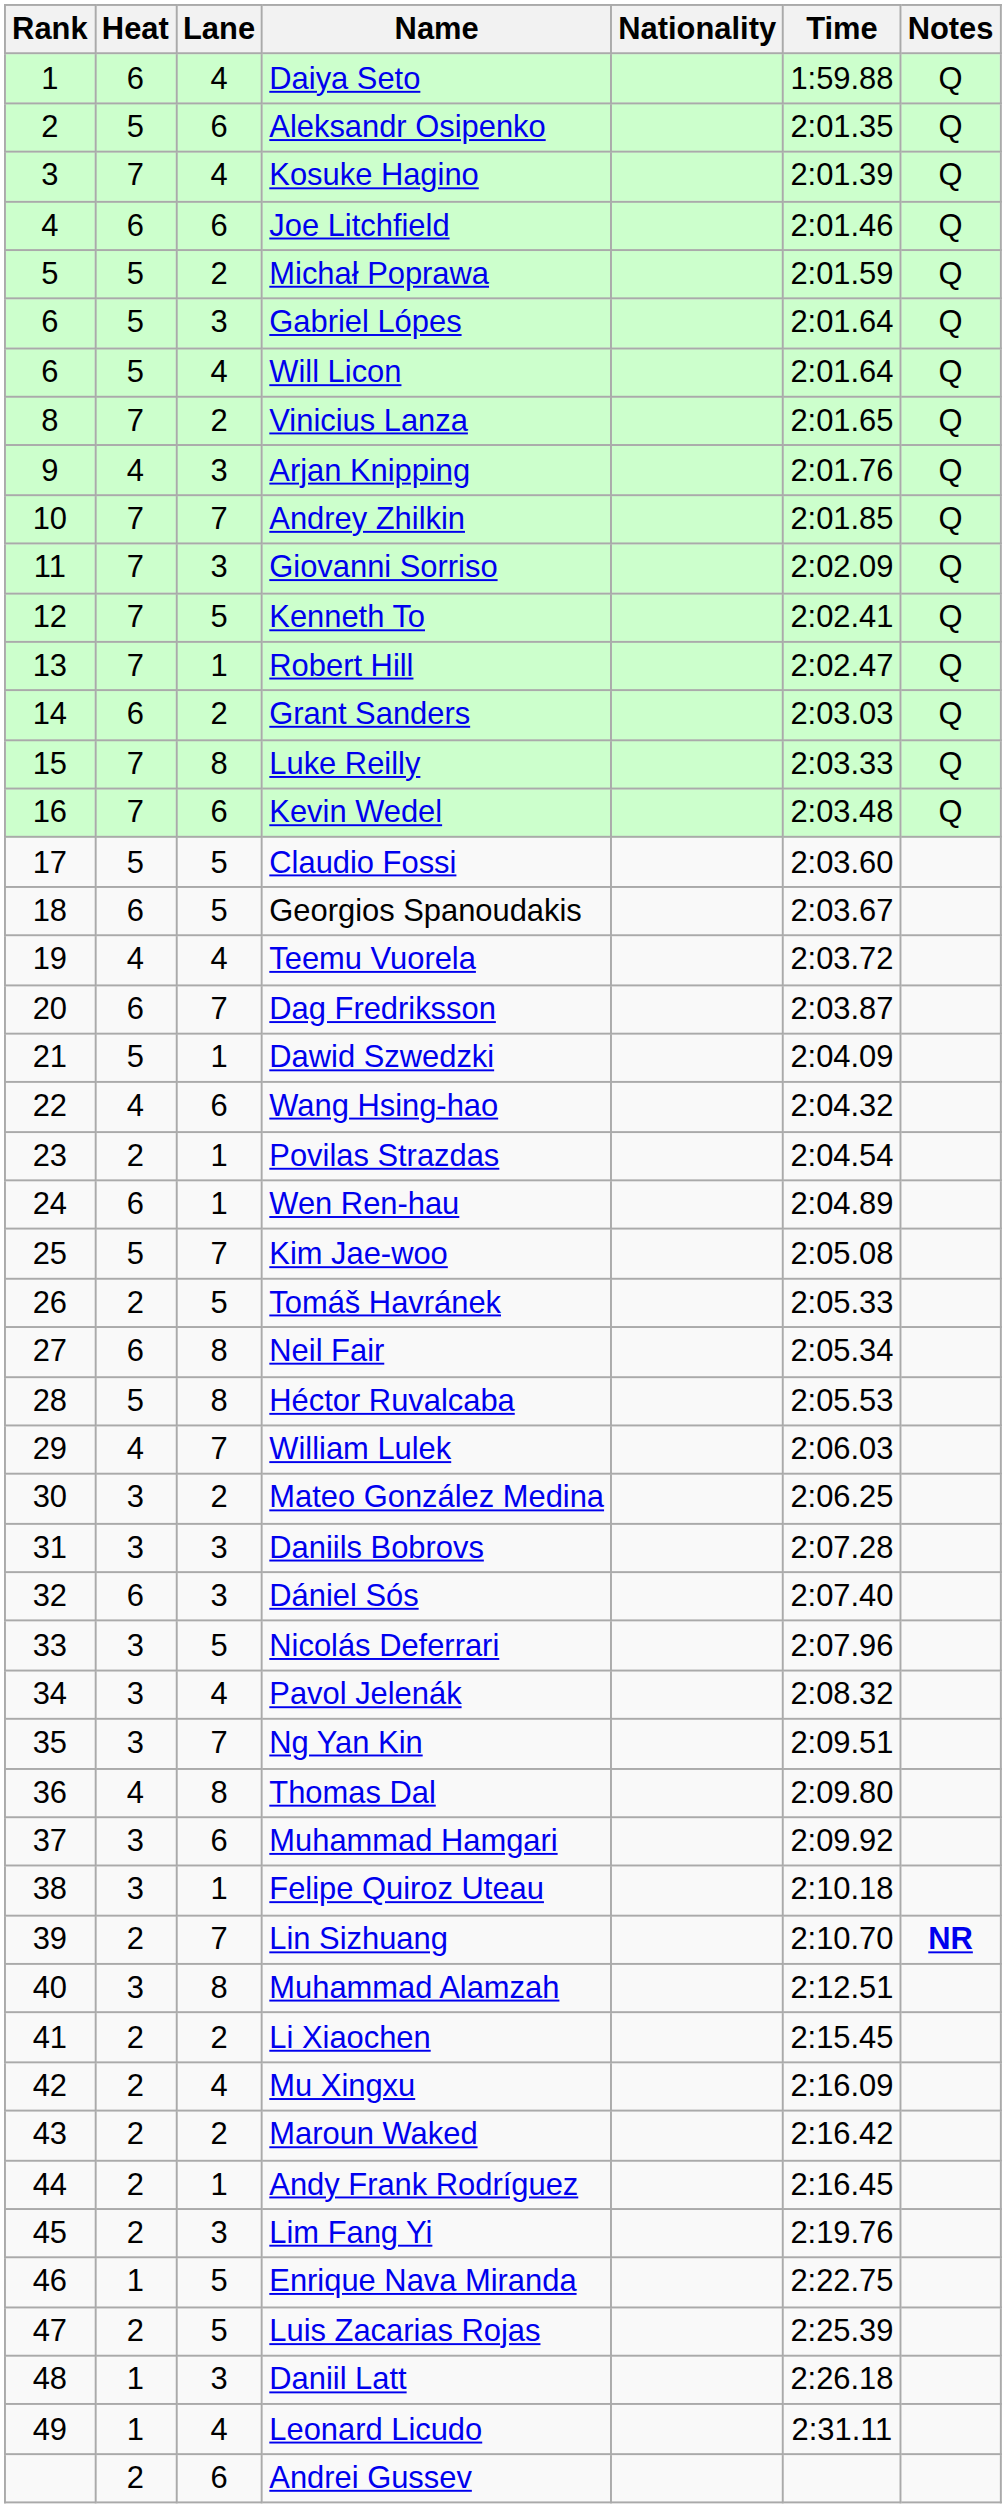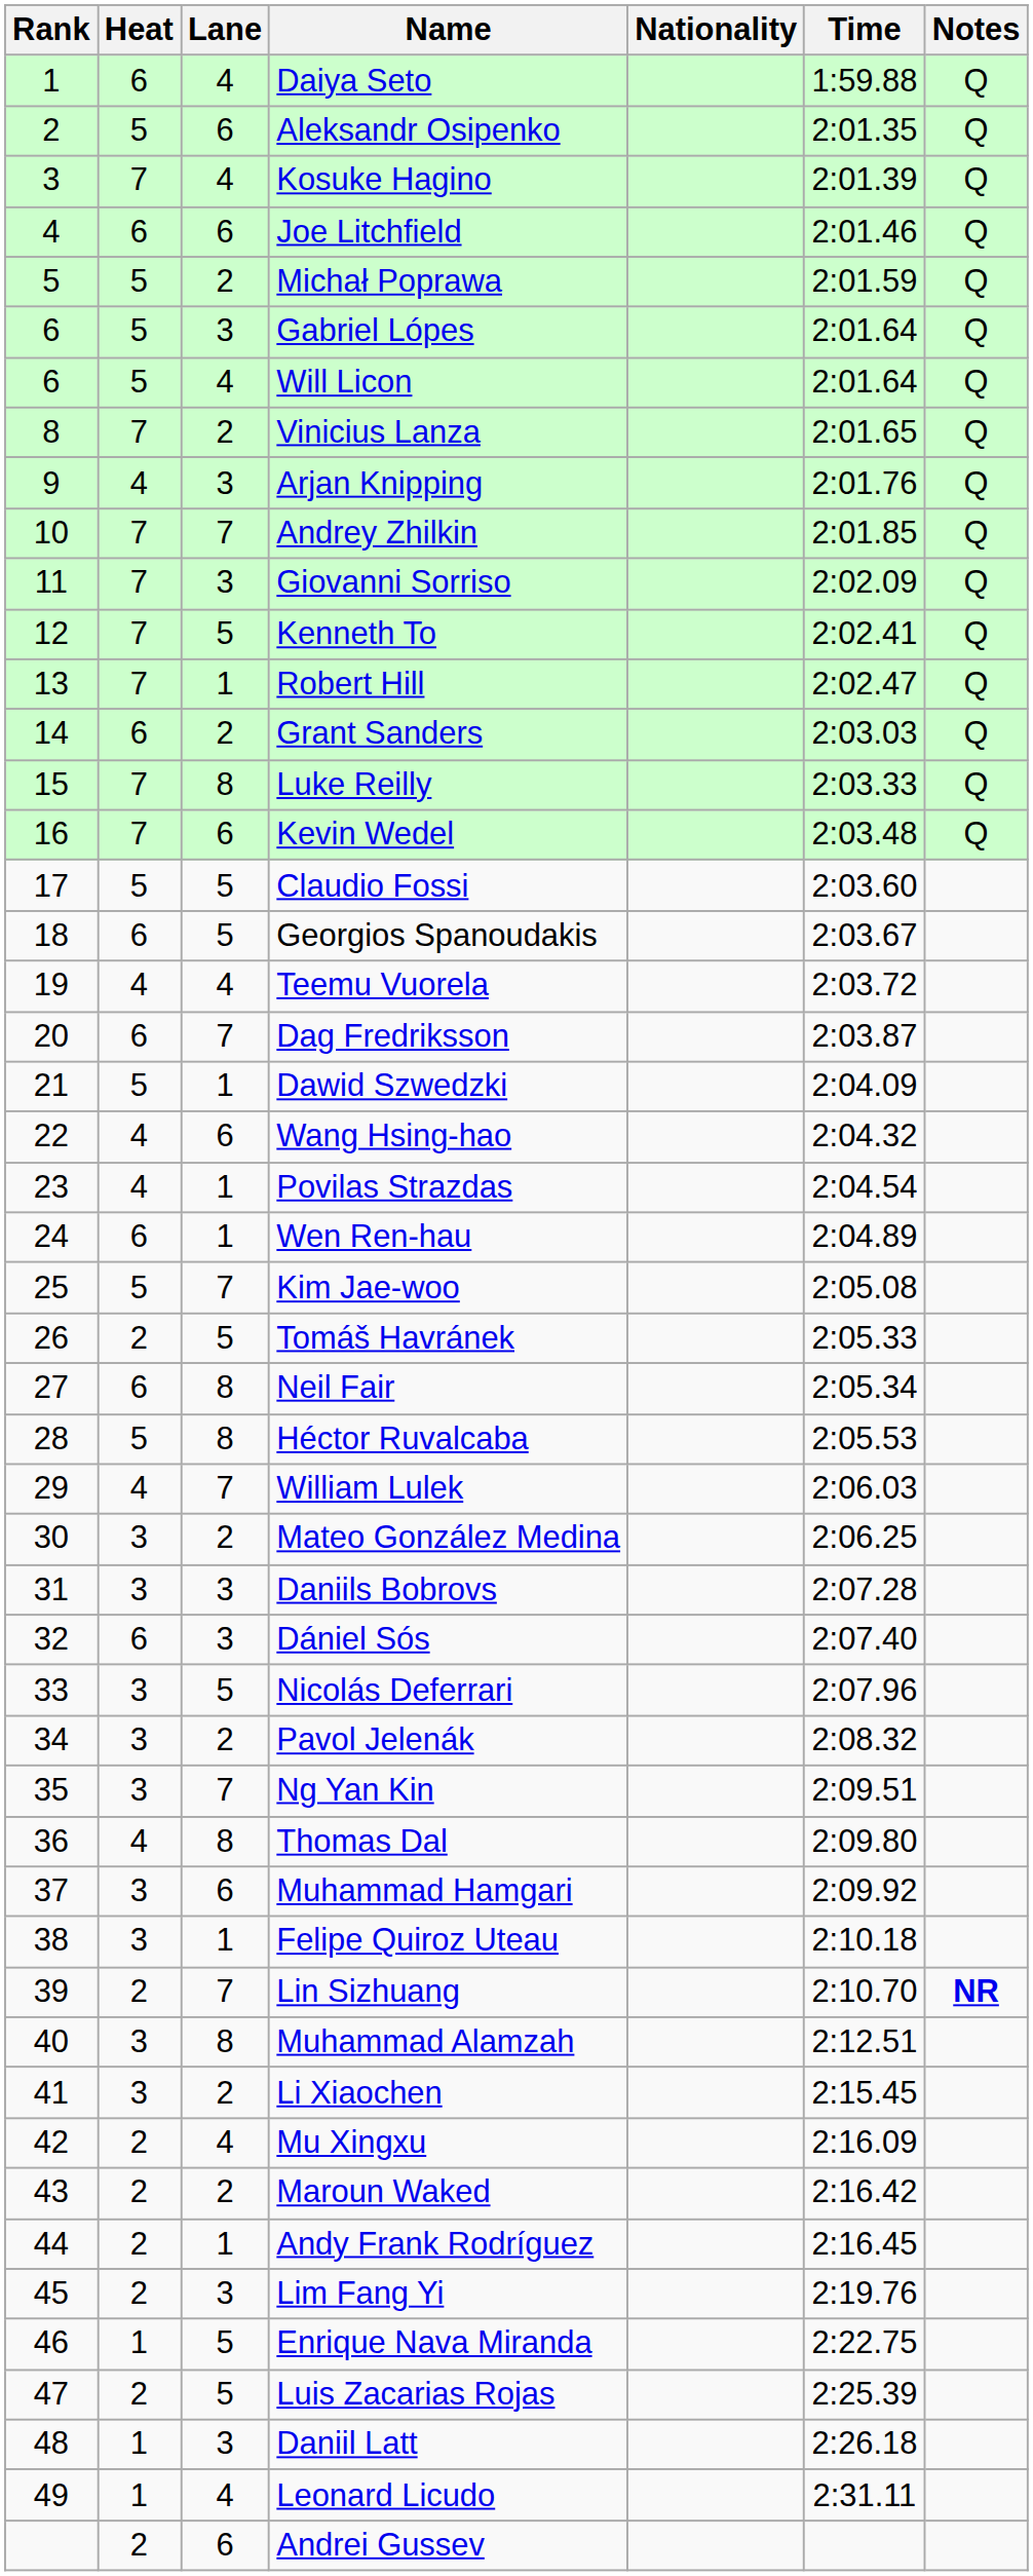 <table class="wikitable sortable" style="text-align:center">
 <tr>
 <th>Rank</th>
 <th>Heat</th>
 <th>Lane</th>
 <th>Name</th>
 <th>Nationality</th>
 <th>Time</th>
 <th>Notes</th>
 </tr>
 <tr bgcolor=ccffcc>
 <td>1</td>
 <td>6</td>
 <td>4</td>
 <td align="left"><a href='#'>Daiya Seto</a></td>
 <td align="left"></td>
 <td>1:59.88</td>
 <td>Q</td>
 </tr>
 <tr bgcolor=ccffcc>
 <td>2</td>
 <td>5</td>
 <td>6</td>
 <td align="left"><a href='#'>Aleksandr Osipenko</a></td>
 <td align="left"></td>
 <td>2:01.35</td>
 <td>Q</td>
 </tr>
 <tr bgcolor=ccffcc>
 <td>3</td>
 <td>7</td>
 <td>4</td>
 <td align="left"><a href='#'>Kosuke Hagino</a></td>
 <td align="left"></td>
 <td>2:01.39</td>
 <td>Q</td>
 </tr>
 <tr bgcolor=ccffcc>
 <td>4</td>
 <td>6</td>
 <td>6</td>
 <td align="left"><a href='#'>Joe Litchfield</a></td>
 <td align="left"></td>
 <td>2:01.46</td>
 <td>Q</td>
 </tr>
 <tr bgcolor=ccffcc>
 <td>5</td>
 <td>5</td>
 <td>2</td>
 <td align="left"><a href='#'>Michał Poprawa</a></td>
 <td align="left"></td>
 <td>2:01.59</td>
 <td>Q</td>
 </tr>
 <tr bgcolor=ccffcc>
 <td>6</td>
 <td>5</td>
 <td>3</td>
 <td align="left"><a href='#'>Gabriel Lópes</a></td>
 <td align="left"></td>
 <td>2:01.64</td>
 <td>Q</td>
 </tr>
 <tr bgcolor=ccffcc>
 <td>6</td>
 <td>5</td>
 <td>4</td>
 <td align="left"><a href='#'>Will Licon</a></td>
 <td align="left"></td>
 <td>2:01.64</td>
 <td>Q</td>
 </tr>
 <tr bgcolor=ccffcc>
 <td>8</td>
 <td>7</td>
 <td>2</td>
 <td align="left"><a href='#'>Vinicius Lanza</a></td>
 <td align="left"></td>
 <td>2:01.65</td>
 <td>Q</td>
 </tr>
 <tr bgcolor=ccffcc>
 <td>9</td>
 <td>4</td>
 <td>3</td>
 <td align="left"><a href='#'>Arjan Knipping</a></td>
 <td align="left"></td>
 <td>2:01.76</td>
 <td>Q</td>
 </tr>
 <tr bgcolor=ccffcc>
 <td>10</td>
 <td>7</td>
 <td>7</td>
 <td align="left"><a href='#'>Andrey Zhilkin</a></td>
 <td align="left"></td>
 <td>2:01.85</td>
 <td>Q</td>
 </tr>
 <tr bgcolor=ccffcc>
 <td>11</td>
 <td>7</td>
 <td>3</td>
 <td align="left"><a href='#'>Giovanni Sorriso</a></td>
 <td align="left"></td>
 <td>2:02.09</td>
 <td>Q</td>
 </tr>
 <tr bgcolor=ccffcc>
 <td>12</td>
 <td>7</td>
 <td>5</td>
 <td align="left"><a href='#'>Kenneth To</a></td>
 <td align="left"></td>
 <td>2:02.41</td>
 <td>Q</td>
 </tr>
 <tr bgcolor=ccffcc>
 <td>13</td>
 <td>7</td>
 <td>1</td>
 <td align="left"><a href='#'>Robert Hill</a></td>
 <td align="left"></td>
 <td>2:02.47</td>
 <td>Q</td>
 </tr>
 <tr bgcolor=ccffcc>
 <td>14</td>
 <td>6</td>
 <td>2</td>
 <td align="left"><a href='#'>Grant Sanders</a></td>
 <td align="left"></td>
 <td>2:03.03</td>
 <td>Q</td>
 </tr>
 <tr bgcolor=ccffcc>
 <td>15</td>
 <td>7</td>
 <td>8</td>
 <td align="left"><a href='#'>Luke Reilly</a></td>
 <td align="left"></td>
 <td>2:03.33</td>
 <td>Q</td>
 </tr>
 <tr bgcolor=ccffcc>
 <td>16</td>
 <td>7</td>
 <td>6</td>
 <td align="left"><a href='#'>Kevin Wedel</a></td>
 <td align="left"></td>
 <td>2:03.48</td>
 <td>Q</td>
 </tr>
 <tr>
 <td>17</td>
 <td>5</td>
 <td>5</td>
 <td align="left"><a href='#'>Claudio Fossi</a></td>
 <td align="left"></td>
 <td>2:03.60</td>
 <td></td>
 </tr>
 <tr>
 <td>18</td>
 <td>6</td>
 <td>5</td>
 <td align="left">Georgios Spanoudakis</td>
 <td align="left"></td>
 <td>2:03.67</td>
 <td></td>
 </tr>
 <tr>
 <td>19</td>
 <td>4</td>
 <td>4</td>
 <td align="left"><a href='#'>Teemu Vuorela</a></td>
 <td align="left"></td>
 <td>2:03.72</td>
 <td></td>
 </tr>
 <tr>
 <td>20</td>
 <td>6</td>
 <td>7</td>
 <td align="left"><a href='#'>Dag Fredriksson</a></td>
 <td align="left"></td>
 <td>2:03.87</td>
 <td></td>
 </tr>
 <tr>
 <td>21</td>
 <td>5</td>
 <td>1</td>
 <td align="left"><a href='#'>Dawid Szwedzki</a></td>
 <td align="left"></td>
 <td>2:04.09</td>
 <td></td>
 </tr>
 <tr>
 <td>22</td>
 <td>4</td>
 <td>6</td>
 <td align="left"><a href='#'>Wang Hsing-hao</a></td>
 <td align="left"></td>
 <td>2:04.32</td>
 <td></td>
 </tr>
 <tr>
 <td>23</td>
-<td>2</td>
+<td>4</td>
 <td>1</td>
 <td align="left"><a href='#'>Povilas Strazdas</a></td>
 <td align="left"></td>
 <td>2:04.54</td>
 <td></td>
 </tr>
 <tr>
 <td>24</td>
 <td>6</td>
 <td>1</td>
 <td align="left"><a href='#'>Wen Ren-hau</a></td>
 <td align="left"></td>
 <td>2:04.89</td>
 <td></td>
 </tr>
 <tr>
 <td>25</td>
 <td>5</td>
 <td>7</td>
 <td align="left"><a href='#'>Kim Jae-woo</a></td>
 <td align="left"></td>
 <td>2:05.08</td>
 <td></td>
 </tr>
 <tr>
 <td>26</td>
 <td>2</td>
 <td>5</td>
 <td align="left"><a href='#'>Tomáš Havránek</a></td>
 <td align="left"></td>
 <td>2:05.33</td>
 <td></td>
 </tr>
 <tr>
 <td>27</td>
 <td>6</td>
 <td>8</td>
 <td align="left"><a href='#'>Neil Fair</a></td>
 <td align="left"></td>
 <td>2:05.34</td>
 <td></td>
 </tr>
 <tr>
 <td>28</td>
 <td>5</td>
 <td>8</td>
 <td align="left"><a href='#'>Héctor Ruvalcaba</a></td>
 <td align="left"></td>
 <td>2:05.53</td>
 <td></td>
 </tr>
 <tr>
 <td>29</td>
 <td>4</td>
 <td>7</td>
 <td align="left"><a href='#'>William Lulek</a></td>
 <td align="left"></td>
 <td>2:06.03</td>
 <td></td>
 </tr>
 <tr>
 <td>30</td>
 <td>3</td>
 <td>2</td>
 <td align="left"><a href='#'>Mateo González Medina</a></td>
 <td align="left"></td>
 <td>2:06.25</td>
 <td></td>
 </tr>
 <tr>
 <td>31</td>
 <td>3</td>
 <td>3</td>
 <td align="left"><a href='#'>Daniils Bobrovs</a></td>
 <td align="left"></td>
 <td>2:07.28</td>
 <td></td>
 </tr>
 <tr>
 <td>32</td>
 <td>6</td>
 <td>3</td>
 <td align="left"><a href='#'>Dániel Sós</a></td>
 <td align="left"></td>
 <td>2:07.40</td>
 <td></td>
 </tr>
 <tr>
 <td>33</td>
 <td>3</td>
 <td>5</td>
 <td align="left"><a href='#'>Nicolás Deferrari</a></td>
 <td align="left"></td>
 <td>2:07.96</td>
 <td></td>
 </tr>
 <tr>
 <td>34</td>
 <td>3</td>
-<td>4</td>
+<td>2</td>
 <td align="left"><a href='#'>Pavol Jelenák</a></td>
 <td align="left"></td>
 <td>2:08.32</td>
 <td></td>
 </tr>
 <tr>
 <td>35</td>
 <td>3</td>
 <td>7</td>
 <td align="left"><a href='#'>Ng Yan Kin</a></td>
 <td align="left"></td>
 <td>2:09.51</td>
 <td></td>
 </tr>
 <tr>
 <td>36</td>
 <td>4</td>
 <td>8</td>
 <td align="left"><a href='#'>Thomas Dal</a></td>
 <td align="left"></td>
 <td>2:09.80</td>
 <td></td>
 </tr>
 <tr>
 <td>37</td>
 <td>3</td>
 <td>6</td>
 <td align="left"><a href='#'>Muhammad Hamgari</a></td>
 <td align="left"></td>
 <td>2:09.92</td>
 <td></td>
 </tr>
 <tr>
 <td>38</td>
 <td>3</td>
 <td>1</td>
 <td align="left"><a href='#'>Felipe Quiroz Uteau</a></td>
 <td align="left"></td>
 <td>2:10.18</td>
 <td></td>
 </tr>
 <tr>
 <td>39</td>
 <td>2</td>
 <td>7</td>
 <td align="left"><a href='#'>Lin Sizhuang</a></td>
 <td align="left"></td>
 <td>2:10.70</td>
 <td><strong><a href='#'>NR</a></strong></td>
 </tr>
 <tr>
 <td>40</td>
 <td>3</td>
 <td>8</td>
 <td align="left"><a href='#'>Muhammad Alamzah</a></td>
 <td align="left"></td>
 <td>2:12.51</td>
 <td></td>
 </tr>
 <tr>
 <td>41</td>
-<td>2</td>
+<td>3</td>
 <td>2</td>
 <td align="left"><a href='#'>Li Xiaochen</a></td>
 <td align="left"></td>
 <td>2:15.45</td>
 <td></td>
 </tr>
 <tr>
 <td>42</td>
 <td>2</td>
 <td>4</td>
 <td align="left"><a href='#'>Mu Xingxu</a></td>
 <td align="left"></td>
 <td>2:16.09</td>
 <td></td>
 </tr>
 <tr>
 <td>43</td>
 <td>2</td>
 <td>2</td>
 <td align="left"><a href='#'>Maroun Waked</a></td>
 <td align="left"></td>
 <td>2:16.42</td>
 <td></td>
 </tr>
 <tr>
 <td>44</td>
 <td>2</td>
 <td>1</td>
 <td align="left"><a href='#'>Andy Frank Rodríguez</a></td>
 <td align="left"></td>
 <td>2:16.45</td>
 <td></td>
 </tr>
 <tr>
 <td>45</td>
 <td>2</td>
 <td>3</td>
 <td align="left"><a href='#'>Lim Fang Yi</a></td>
 <td align="left"></td>
 <td>2:19.76</td>
 <td></td>
 </tr>
 <tr>
 <td>46</td>
 <td>1</td>
 <td>5</td>
 <td align="left"><a href='#'>Enrique Nava Miranda</a></td>
 <td align="left"></td>
 <td>2:22.75</td>
 <td></td>
 </tr>
 <tr>
 <td>47</td>
 <td>2</td>
 <td>5</td>
 <td align="left"><a href='#'>Luis Zacarias Rojas</a></td>
 <td align="left"></td>
 <td>2:25.39</td>
 <td></td>
 </tr>
 <tr>
 <td>48</td>
 <td>1</td>
 <td>3</td>
 <td align="left"><a href='#'>Daniil Latt</a></td>
 <td align="left"></td>
 <td>2:26.18</td>
 <td></td>
 </tr>
 <tr>
 <td>49</td>
 <td>1</td>
 <td>4</td>
 <td align="left"><a href='#'>Leonard Licudo</a></td>
 <td align="left"></td>
 <td>2:31.11</td>
 <td></td>
 </tr>
 <tr>
 <td></td>
 <td>2</td>
 <td>6</td>
 <td align="left"><a href='#'>Andrei Gussev</a></td>
 <td align="left"></td>
 <td></td>
 <td></td>
 </tr>
 </table>
